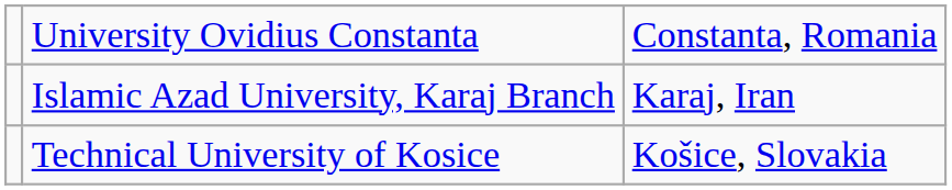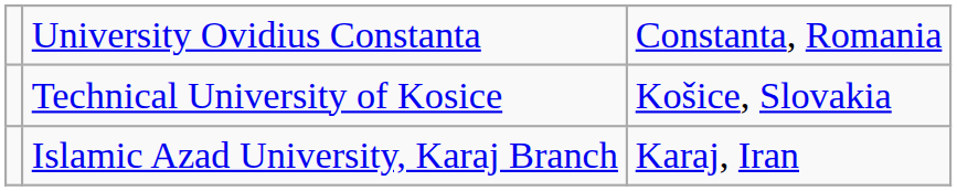 <table class="wikitable">
 <tr>
 <td></td>
 <td> <a href='#'>University Ovidius Constanta</a></td>
 <td><a href='#'>Constanta</a>, <a href='#'>Romania</a></td>
 </tr>
 <tr>
 <td></td>
+<td> <a href='#'>Technical University of Kosice</a></td>
+<td><a href='#'>Košice</a>, <a href='#'>Slovakia</a></td>
+</tr>
+<tr>
+<td></td>
 <td> <a href='#'>Islamic Azad University, Karaj Branch</a></td>
 <td><a href='#'>Karaj</a>, <a href='#'>Iran</a></td>
 </tr>
-<tr>
-<td></td>
-<td> <a href='#'>Technical University of Kosice</a></td>
-<td><a href='#'>Košice</a>, <a href='#'>Slovakia</a></td>
-</tr>
 </table>
